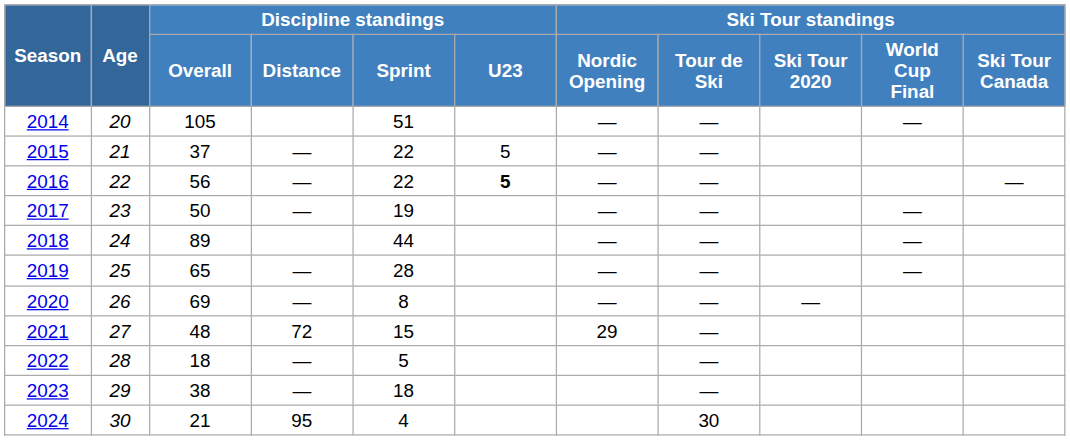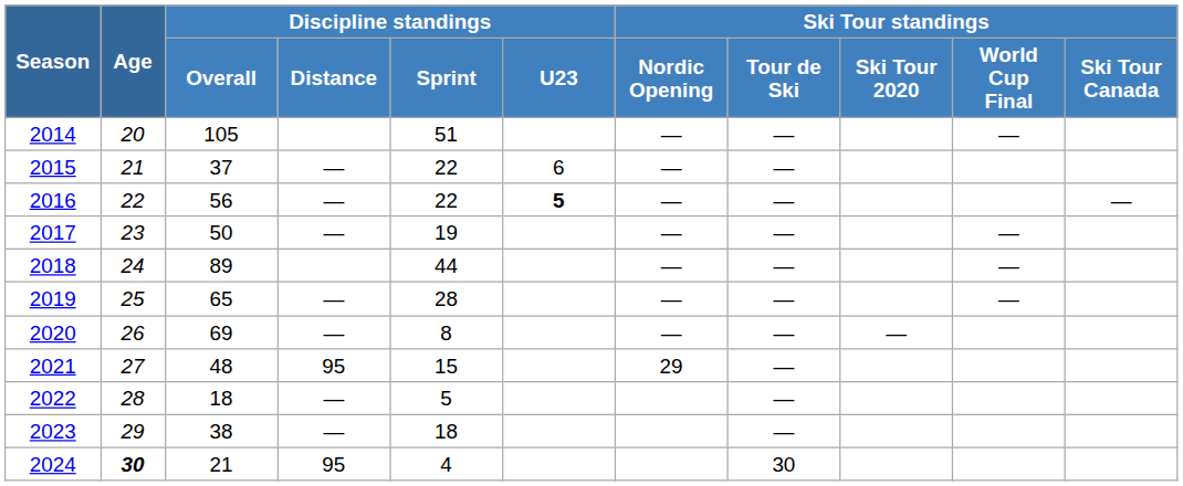 <table class="wikitable" style="font-size:95%; text-align:center; border:grey solid 1px; border-collapse:collapse; background:#ffffff;">
 <tr>
 <th style="background-color:#369; color:white; width:60px;" rowspan="2"> Season </th>
 <th style="background-color:#369; color:white; width:40px;" rowspan="2"> Age </th>
 <th style="background-color:#4180be; color:white;" colspan="4">Discipline standings</th>
 <th style="background-color:#4180be; color:white;" colspan="5">Ski Tour standings</th>
 </tr>
 <tr>
 <th style="background-color:#4180be; color:white; width:75px;">Overall</th>
 <th style="background-color:#4180be; color:white; width:75px;">Distance</th>
 <th style="background-color:#4180be; color:white; width:75px;">Sprint</th>
 <th style="background-color:#4180be; color:white; width:75px;">U23</th>
 <th style="background-color:#4180be; color:white; width:75px;">Nordic<br>Opening</th>
 <th style="background-color:#4180be; color:white; width:75px;">Tour de<br>Ski</th>
 <th style="background-color:#4180be; color:white; width:75px;">Ski Tour<br>2020</th>
 <th style="background-color:#4180be; color:white; width:75px;">World Cup<br>Final</th>
 <th style="background-color:#4180be; color:white; width:75px;">Ski Tour<br>Canada</th>
 </tr>
 <tr>
 <td><a href='#'>2014</a></td>
 <td><em>20</em></td>
 <td>105</td>
 <td></td>
 <td>51</td>
 <td></td>
 <td>—</td>
 <td>—</td>
 <td></td>
 <td>—</td>
 <td></td>
 </tr>
 <tr>
 <td><a href='#'>2015</a></td>
 <td><em>21</em></td>
 <td>37</td>
 <td>—</td>
 <td>22</td>
-<td>5</td>
+<td>6</td>
 <td>—</td>
 <td>—</td>
 <td></td>
 <td></td>
 <td></td>
 </tr>
 <tr>
 <td><a href='#'>2016</a></td>
 <td><em>22</em></td>
 <td>56</td>
 <td>—</td>
 <td>22</td>
 <td><strong>5</strong></td>
 <td>—</td>
 <td>—</td>
 <td></td>
 <td></td>
 <td>—</td>
 </tr>
 <tr>
 <td><a href='#'>2017</a></td>
 <td><em>23</em></td>
 <td>50</td>
 <td>—</td>
 <td>19</td>
 <td></td>
 <td>—</td>
 <td>—</td>
 <td></td>
 <td>—</td>
 <td></td>
 </tr>
 <tr>
 <td><a href='#'>2018</a></td>
 <td><em>24</em></td>
 <td>89</td>
 <td></td>
 <td>44</td>
 <td></td>
 <td>—</td>
 <td>—</td>
 <td></td>
 <td>—</td>
 <td></td>
 </tr>
 <tr>
 <td><a href='#'>2019</a></td>
 <td><em>25</em></td>
 <td>65</td>
 <td>—</td>
 <td>28</td>
 <td></td>
 <td>—</td>
 <td>—</td>
 <td></td>
 <td>—</td>
 <td></td>
 </tr>
 <tr>
 <td><a href='#'>2020</a></td>
 <td><em>26</em></td>
 <td>69</td>
 <td>—</td>
 <td>8</td>
 <td></td>
 <td>—</td>
 <td>—</td>
 <td>—</td>
 <td></td>
 <td></td>
 </tr>
 <tr>
 <td><a href='#'>2021</a></td>
 <td><em>27</em></td>
 <td>48</td>
-<td>72</td>
+<td>95</td>
 <td>15</td>
 <td></td>
 <td>29</td>
 <td>—</td>
 <td></td>
 <td></td>
 <td></td>
 </tr>
 <tr>
 <td><a href='#'>2022</a></td>
 <td><em>28</em></td>
 <td>18</td>
 <td>—</td>
 <td>5</td>
 <td></td>
 <td></td>
 <td>—</td>
 <td></td>
 <td></td>
 <td></td>
 </tr>
 <tr>
 <td><a href='#'>2023</a></td>
 <td><em>29</em></td>
 <td>38</td>
 <td>—</td>
 <td>18</td>
 <td></td>
 <td></td>
 <td>—</td>
 <td></td>
 <td></td>
 <td></td>
 </tr>
 <tr>
 <td><a href='#'>2024</a></td>
-<td><em>30</em></td>
+<td><strong><em>30</em></strong></td>
 <td>21</td>
 <td>95</td>
 <td>4</td>
 <td></td>
 <td></td>
 <td>30</td>
 <td></td>
 <td></td>
 <td></td>
 </tr>
 </table>
